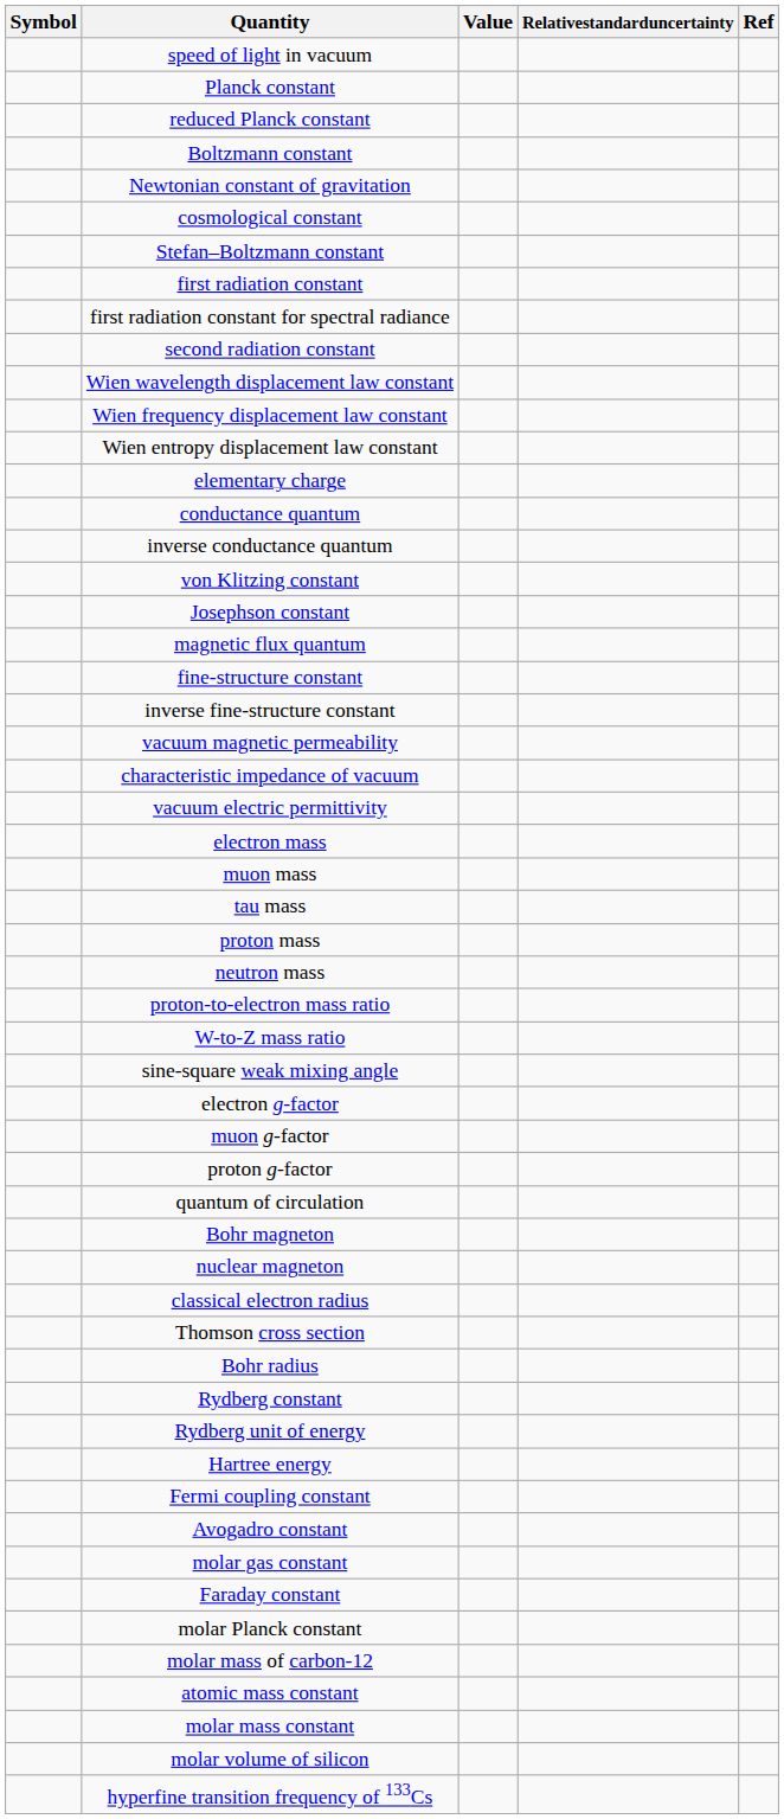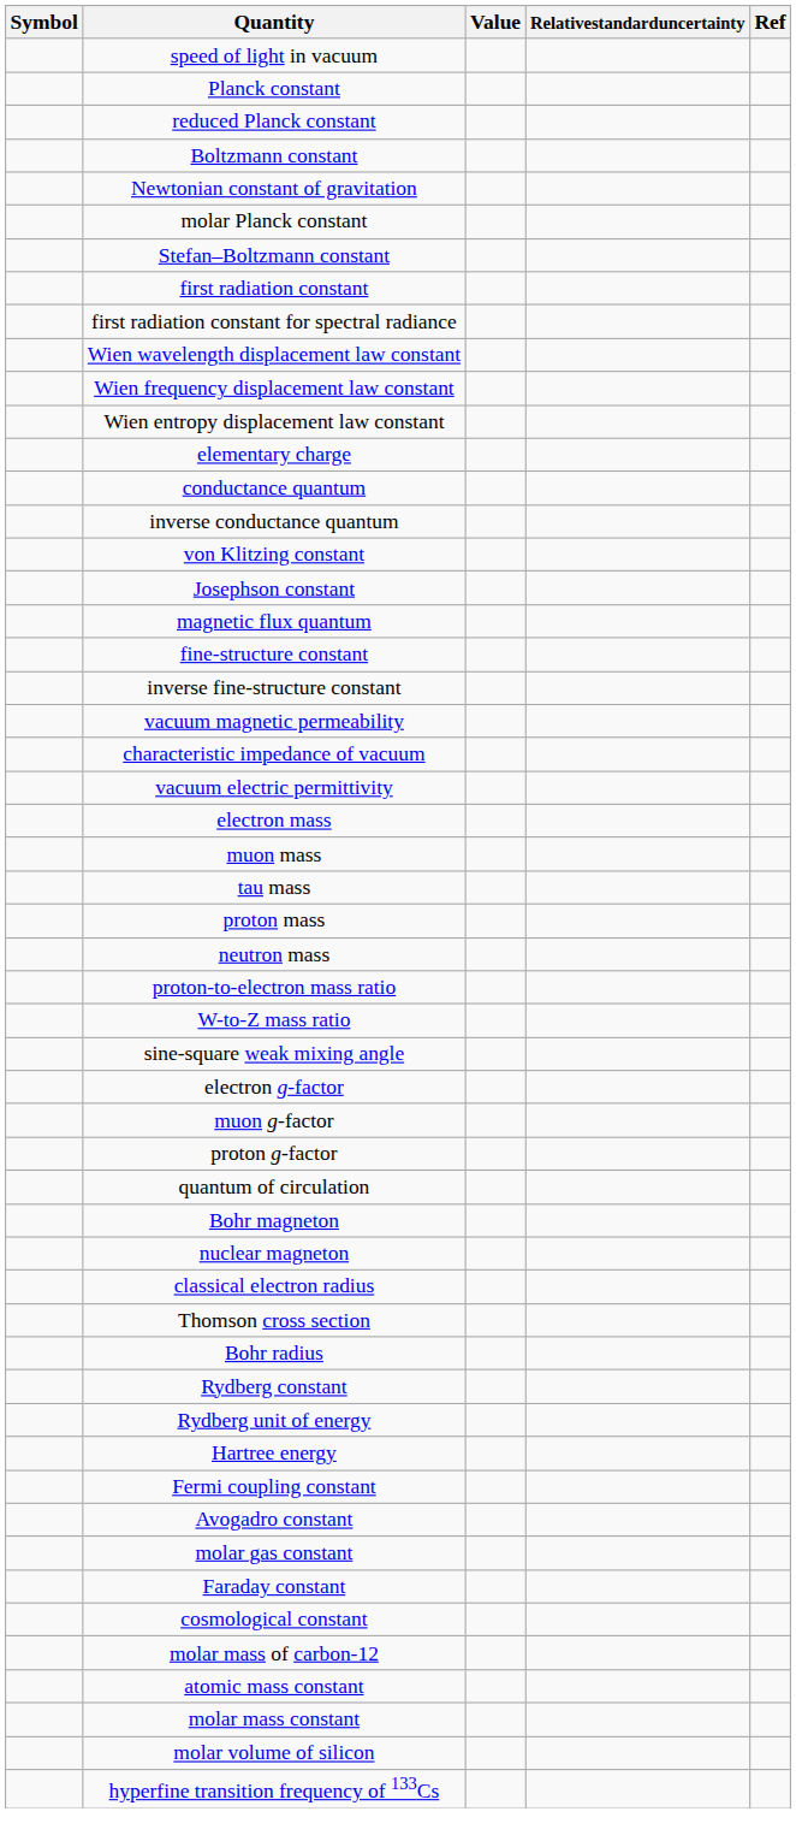 <table class="wikitable sortable">
 <tr>
 <th>Symbol</th>
 <th>Quantity</th>
 <th>Value</th>
 <th><small>Relativestandarduncertainty</small></th>
 <th>Ref</th>
 </tr>
 <tr>
 <td align = "center"></td>
 <td align = "center"><a href='#'>speed of light</a> in vacuum</td>
 <td align = "center"></td>
 <td align = "center"></td>
 <td align = "center"></td>
 </tr>
 <tr>
 <td align = "center"></td>
 <td align = "center"><a href='#'>Planck constant</a></td>
 <td align = "center"></td>
 <td align = "center"></td>
 <td align = "center"></td>
 </tr>
 <tr>
 <td align = "center"></td>
 <td align = "center"><a href='#'>reduced Planck constant</a></td>
 <td align = "center"></td>
 <td align = "center"></td>
 <td align = "center"></td>
 </tr>
 <tr>
 <td align = "center"></td>
 <td align = "center"><a href='#'>Boltzmann constant</a></td>
 <td align = "center"></td>
 <td align = "center"></td>
 <td align = "center"></td>
 </tr>
 <tr>
 <td align = "center"></td>
 <td align = "center"><a href='#'>Newtonian constant of gravitation</a></td>
 <td align = "center"></td>
 <td align = "center"></td>
 <td align = "center"></td>
 </tr>
 <tr>
 <td align = "center"></td>
-<td align = "center"><a href='#'>cosmological constant</a></td>
+<td align = "center">molar Planck constant</td>
 <td align = "center"></td>
 <td align = "center"></td>
 <td align = "center"></td>
 </tr>
 <tr>
 <td align = "center"></td>
 <td align = "center"><a href='#'>Stefan–Boltzmann constant</a></td>
 <td align = "center"></td>
 <td align = "center"></td>
 <td align = "center"></td>
 </tr>
 <tr>
 <td align = "center"></td>
 <td align = "center"><a href='#'>first radiation constant</a></td>
 <td align = "center"></td>
 <td align = "center"></td>
 <td align = "center"></td>
 </tr>
 <tr>
 <td align = "center"></td>
 <td align = "center">first radiation constant for spectral radiance</td>
-<td align = "center"></td>
-<td align = "center"></td>
-<td align = "center"></td>
-</tr>
-<tr>
-<td align = "center"></td>
-<td align = "center"><a href='#'>second radiation constant</a></td>
 <td align = "center"></td>
 <td align = "center"></td>
 <td align = "center"></td>
 </tr>
 <tr>
 <td align = "center"></td>
 <td align = "center"><a href='#'>Wien wavelength displacement law constant</a></td>
 <td align = "center"></td>
 <td align = "center"></td>
 <td align = "center"></td>
 </tr>
 <tr>
 <td align = "center"></td>
 <td align = "center"><a href='#'>Wien frequency displacement law constant</a></td>
 <td align = "center"></td>
 <td align = "center"></td>
 <td align = "center"></td>
 </tr>
 <tr>
 <td align = "center"></td>
 <td align = "center">Wien entropy displacement law constant</td>
 <td align = "center"></td>
 <td align = "center"></td>
 <td align = "center"></td>
 </tr>
 <tr>
 <td align = "center"></td>
 <td align = "center"><a href='#'>elementary charge</a></td>
 <td align = "center"></td>
 <td align = "center"></td>
 <td align = "center"></td>
 </tr>
 <tr>
 <td align = "center"></td>
 <td align = "center"><a href='#'>conductance quantum</a></td>
 <td align = "center"></td>
 <td align = "center"></td>
 <td align = "center"></td>
 </tr>
 <tr>
 <td align = "center"></td>
 <td align = "center">inverse conductance quantum</td>
 <td align = "center"></td>
 <td align = "center"></td>
 <td align = "center"></td>
 </tr>
 <tr>
 <td align = "center"></td>
 <td align = "center"><a href='#'>von Klitzing constant</a></td>
 <td align = "center"></td>
 <td align = "center"></td>
 <td align = "center"></td>
 </tr>
 <tr>
 <td align = "center"></td>
 <td align = "center"><a href='#'>Josephson constant</a></td>
 <td align = "center"></td>
 <td align = "center"></td>
 <td align = "center"></td>
 </tr>
 <tr>
 <td align = "center"></td>
 <td align = "center"><a href='#'>magnetic flux quantum</a></td>
 <td align = "center"></td>
 <td align = "center"></td>
 <td align = "center"></td>
 </tr>
 <tr>
 <td align = "center"></td>
 <td align = "center"><a href='#'>fine-structure constant</a></td>
 <td align = "center"></td>
 <td align = "center"></td>
 <td align = "center"></td>
 </tr>
 <tr>
 <td align = "center"></td>
 <td align = "center">inverse fine-structure constant</td>
 <td align = "center"></td>
 <td align = "center"></td>
 <td align = "center"></td>
 </tr>
 <tr>
 <td align = "center"></td>
 <td align = "center"><a href='#'>vacuum magnetic permeability</a></td>
 <td align = "center"></td>
 <td align = "center"></td>
 <td align = "center"></td>
 </tr>
 <tr>
 <td align = "center"></td>
 <td align = "center"><a href='#'>characteristic impedance of vacuum</a></td>
 <td align = "center"></td>
 <td align = "center"></td>
 <td align = "center"></td>
 </tr>
 <tr>
 <td align = "center"></td>
 <td align = "center"><a href='#'>vacuum electric permittivity</a></td>
 <td align = "center"></td>
 <td align = "center"></td>
 <td align = "center"></td>
 </tr>
 <tr>
 <td align = "center"></td>
 <td align = "center"><a href='#'>electron mass</a></td>
 <td align = "center"></td>
 <td align = "center"></td>
 <td align = "center"></td>
 </tr>
 <tr>
 <td align = "center"></td>
 <td align = "center"><a href='#'>muon</a> mass</td>
 <td align = "center"></td>
 <td align = "center"></td>
 <td align = "center"></td>
 </tr>
 <tr>
 <td align = "center"></td>
 <td align = "center"><a href='#'>tau</a> mass</td>
 <td align = "center"></td>
 <td align = "center"></td>
 <td align = "center"></td>
 </tr>
 <tr>
 <td align = "center"></td>
 <td align = "center"><a href='#'>proton</a> mass</td>
 <td align = "center"></td>
 <td align = "center"></td>
 <td align = "center"></td>
 </tr>
 <tr>
 <td align = "center"></td>
 <td align = "center"><a href='#'>neutron</a> mass</td>
 <td align = "center"></td>
 <td align = "center"></td>
 <td align = "center"></td>
 </tr>
 <tr>
 <td align = "center"></td>
 <td align = "center"><a href='#'>proton-to-electron mass ratio</a></td>
 <td align = "center"></td>
 <td align = "center"></td>
 <td align = "center"></td>
 </tr>
 <tr>
 <td align = "center"></td>
 <td align = "center"><a href='#'>W-to-Z mass ratio</a></td>
 <td align = "center"></td>
 <td align = "center"></td>
 <td align = "center"></td>
 </tr>
 <tr>
 <td align = "center"></td>
 <td align = "center">sine-square <a href='#'>weak mixing angle</a></td>
 <td align = "center"></td>
 <td align = "center"></td>
 <td align = "center"></td>
 </tr>
 <tr>
 <td align = "center"></td>
 <td align = "center">electron <a href='#'><em>g</em>-factor</a></td>
 <td align = "center"></td>
 <td align = "center"></td>
 <td align = "center"></td>
 </tr>
 <tr>
 <td align = "center"></td>
 <td align = "center"><a href='#'>muon</a> <em>g</em>-factor</td>
 <td align = "center"></td>
 <td align = "center"></td>
 <td align = "center"></td>
 </tr>
 <tr>
 <td align = "center"></td>
 <td align = "center">proton <em>g</em>-factor</td>
 <td align = "center"></td>
 <td align = "center"></td>
 <td align = "center"></td>
 </tr>
 <tr>
 <td align = "center"></td>
 <td align = "center">quantum of circulation</td>
 <td align = "center"></td>
 <td align = "center"></td>
 <td align = "center"></td>
 </tr>
 <tr>
 <td align = "center"></td>
 <td align = "center"><a href='#'>Bohr magneton</a></td>
 <td align = "center"></td>
 <td align = "center"></td>
 <td align = "center"></td>
 </tr>
 <tr>
 <td align = "center"></td>
 <td align = "center"><a href='#'>nuclear magneton</a></td>
 <td align = "center"></td>
 <td align = "center"></td>
 <td align = "center"></td>
 </tr>
 <tr>
 <td align = "center"></td>
 <td align = "center"><a href='#'>classical electron radius</a></td>
 <td align = "center"></td>
 <td align = "center"></td>
 <td align = "center"></td>
 </tr>
 <tr>
 <td align = "center"></td>
 <td align = "center">Thomson <a href='#'>cross section</a></td>
 <td align = "center"></td>
 <td align = "center"></td>
 <td align = "center"></td>
 </tr>
 <tr>
 <td align = "center"></td>
 <td align = "center"><a href='#'>Bohr radius</a></td>
 <td align = "center"></td>
 <td align = "center"></td>
 <td align = "center"></td>
 </tr>
 <tr>
 <td align = "center"></td>
 <td align = "center"><a href='#'>Rydberg constant</a></td>
 <td align = "center"></td>
 <td align = "center"></td>
 <td align = "center"></td>
 </tr>
 <tr>
 <td align = "center"></td>
 <td align = "center"><a href='#'>Rydberg unit of energy</a></td>
 <td align = "center"></td>
 <td align = "center"></td>
 <td align = "center"></td>
 </tr>
 <tr>
 <td align = "center"></td>
 <td align = "center"><a href='#'>Hartree energy</a></td>
 <td align = "center"></td>
 <td align = "center"></td>
 <td align = "center"></td>
 </tr>
 <tr>
 <td align = "center"></td>
 <td align = "center"><a href='#'>Fermi coupling constant</a></td>
 <td align = "center"></td>
 <td align = "center"></td>
 <td align = "center"></td>
 </tr>
 <tr>
 <td align = "center"></td>
 <td align = "center"><a href='#'>Avogadro constant</a></td>
 <td align = "center"></td>
 <td align = "center"></td>
 <td align = "center"></td>
 </tr>
 <tr>
 <td align = "center"></td>
 <td align = "center"><a href='#'>molar gas constant</a></td>
 <td align = "center"></td>
 <td align = "center"></td>
 <td align = "center"></td>
 </tr>
 <tr>
 <td align = "center"></td>
 <td align = "center"><a href='#'>Faraday constant</a></td>
 <td align = "center"></td>
 <td align = "center"></td>
 <td align = "center"></td>
 </tr>
 <tr>
 <td align = "center"></td>
-<td align = "center">molar Planck constant</td>
+<td align = "center"><a href='#'>cosmological constant</a></td>
 <td align = "center"></td>
 <td align = "center"></td>
 <td align = "center"></td>
 </tr>
 <tr>
 <td align = "center"></td>
 <td align = "center"><a href='#'>molar mass</a> of <a href='#'>carbon-12</a></td>
 <td align = "center"></td>
 <td align = "center"></td>
 <td align = "center"></td>
 </tr>
 <tr>
 <td align = "center"></td>
 <td align = "center"><a href='#'>atomic mass constant</a></td>
 <td align = "center"></td>
 <td align = "center"></td>
 <td align = "center"></td>
 </tr>
 <tr>
 <td align = "center"></td>
 <td align = "center"><a href='#'>molar mass constant</a></td>
 <td align = "center"></td>
 <td align = "center"></td>
 <td align = "center"></td>
 </tr>
 <tr>
 <td align = "center"></td>
 <td align = "center"><a href='#'>molar volume of silicon</a></td>
 <td align = "center"></td>
 <td align = "center"></td>
 <td align = "center"></td>
 </tr>
 <tr>
 <td align = "center"></td>
 <td align = "center"><a href='#'>hyperfine transition frequency of <sup>133</sup>Cs</a></td>
 <td align = "center"></td>
 <td align = "center"></td>
 <td align = "center"></td>
 </tr>
 <tr>
 </tr>
 </table>
